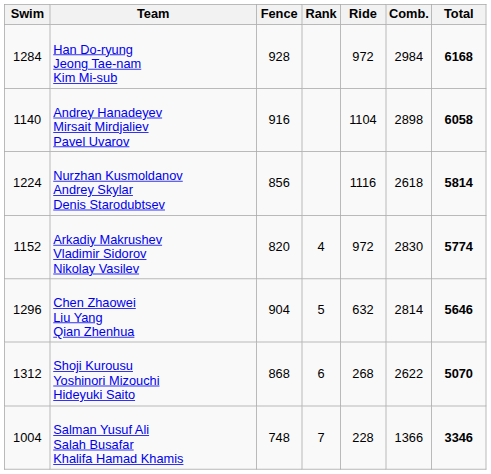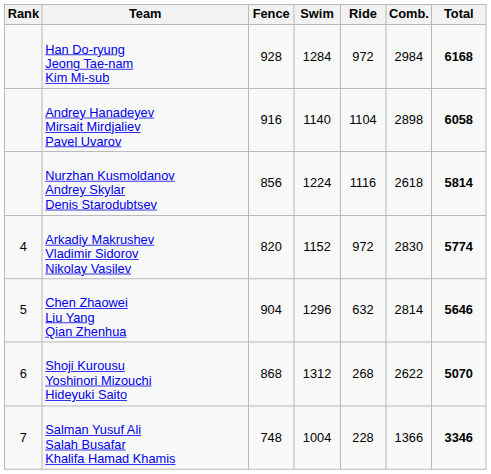 <table class=wikitable style="text-align:center">
 <tr>
-<th width=50>Swim</th>
+<th width=40>Rank</th>
 <th width=250>Team</th>
 <th width=50>Fence</th>
-<th width=40>Rank</th>
+<th width=50>Swim</th>
 <th width=50>Ride</th>
 <th width=50>Comb.</th>
 <th width=60>Total</th>
 </tr>
 <tr>
-<td>1284</td>
+<td></td>
 <td align=left><br><a href='#'>Han Do-ryung</a><br><a href='#'>Jeong Tae-nam</a><br><a href='#'>Kim Mi-sub</a></td>
 <td>928</td>
-<td></td>
+<td>1284</td>
 <td>972</td>
 <td>2984</td>
 <td><strong>6168</strong></td>
 </tr>
 <tr>
-<td>1140</td>
+<td></td>
 <td align=left><br><a href='#'>Andrey Hanadeyev</a><br><a href='#'>Mirsait Mirdjaliev</a><br><a href='#'>Pavel Uvarov</a></td>
 <td>916</td>
-<td></td>
+<td>1140</td>
 <td>1104</td>
 <td>2898</td>
 <td><strong>6058</strong></td>
 </tr>
 <tr>
-<td>1224</td>
+<td></td>
 <td align=left><br><a href='#'>Nurzhan Kusmoldanov</a><br><a href='#'>Andrey Skylar</a><br><a href='#'>Denis Starodubtsev</a></td>
 <td>856</td>
-<td></td>
+<td>1224</td>
 <td>1116</td>
 <td>2618</td>
 <td><strong>5814</strong></td>
 </tr>
 <tr>
-<td>1152</td>
+<td>4</td>
 <td align=left><br><a href='#'>Arkadiy Makrushev</a><br><a href='#'>Vladimir Sidorov</a><br><a href='#'>Nikolay Vasilev</a></td>
 <td>820</td>
-<td>4</td>
+<td>1152</td>
 <td>972</td>
 <td>2830</td>
 <td><strong>5774</strong></td>
 </tr>
 <tr>
-<td>1296</td>
+<td>5</td>
 <td align=left><br><a href='#'>Chen Zhaowei</a><br><a href='#'>Liu Yang</a><br><a href='#'>Qian Zhenhua</a></td>
 <td>904</td>
-<td>5</td>
+<td>1296</td>
 <td>632</td>
 <td>2814</td>
 <td><strong>5646</strong></td>
 </tr>
 <tr>
-<td>1312</td>
+<td>6</td>
 <td align=left><br><a href='#'>Shoji Kurousu</a><br><a href='#'>Yoshinori Mizouchi</a><br><a href='#'>Hideyuki Saito</a></td>
 <td>868</td>
-<td>6</td>
+<td>1312</td>
 <td>268</td>
 <td>2622</td>
 <td><strong>5070</strong></td>
 </tr>
 <tr>
-<td>1004</td>
+<td>7</td>
 <td align=left><br><a href='#'>Salman Yusuf Ali</a><br><a href='#'>Salah Busafar</a><br><a href='#'>Khalifa Hamad Khamis</a></td>
 <td>748</td>
-<td>7</td>
+<td>1004</td>
 <td>228</td>
 <td>1366</td>
 <td><strong>3346</strong></td>
 </tr>
 </table>
